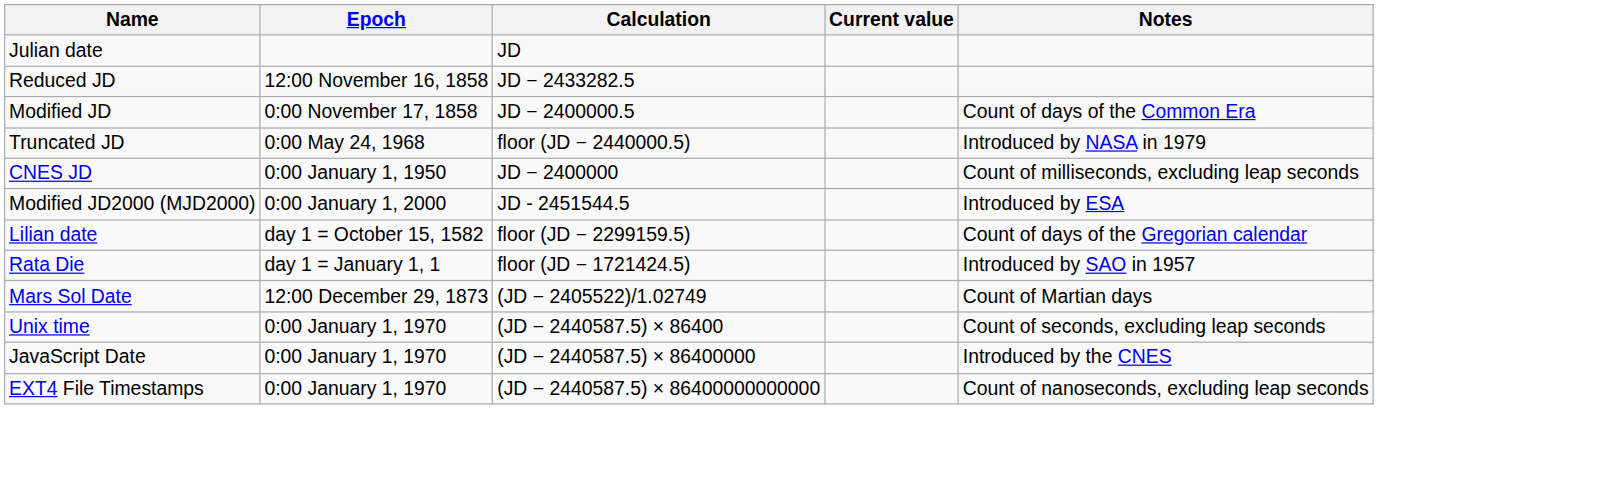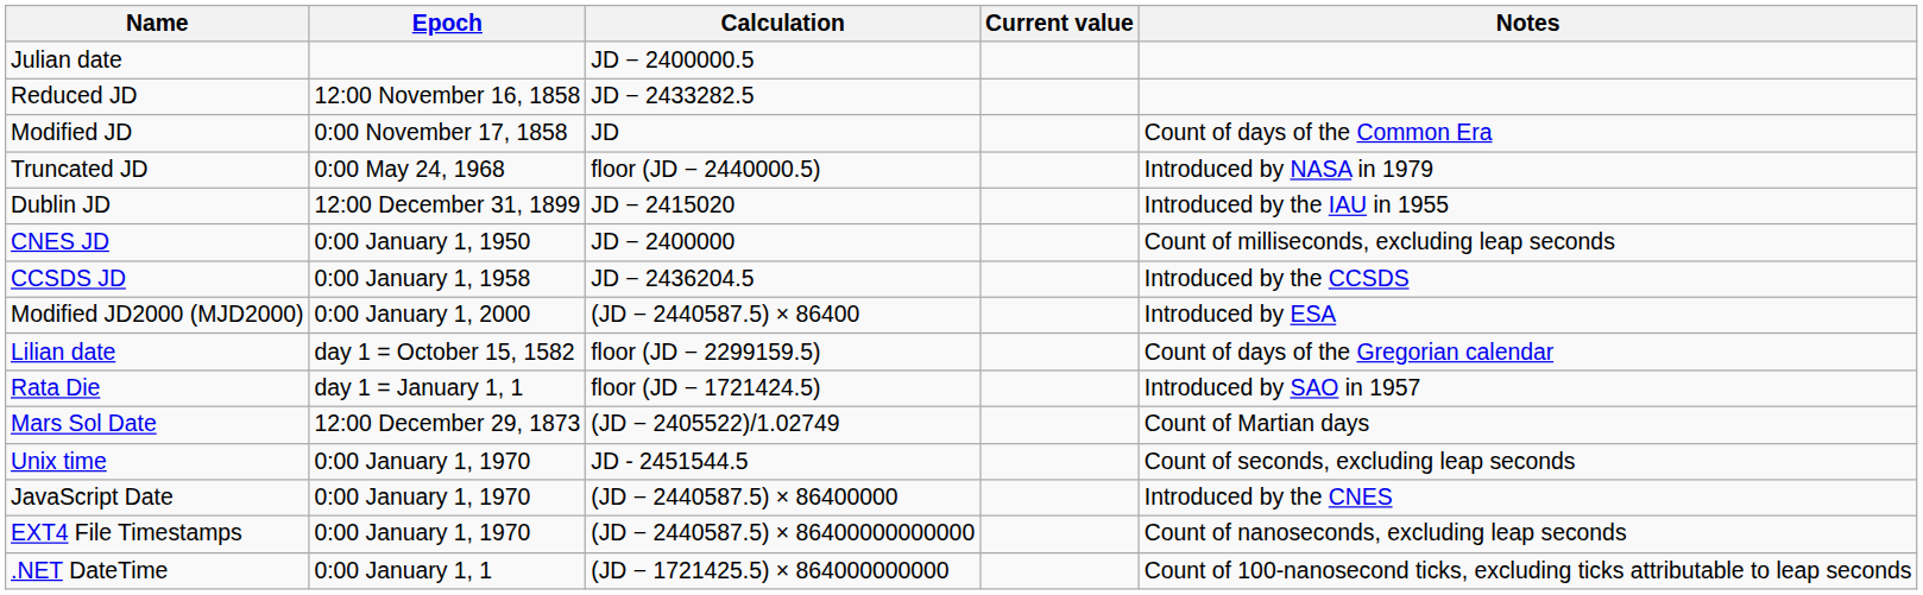 <table class="wikitable">
 <tr>
 <th>Name</th>
 <th><a href='#'>Epoch</a></th>
 <th>Calculation</th>
 <th><abbr>Current value</abbr></th>
 <th>Notes</th>
 </tr>
 <tr>
 <td>Julian date</td>
 <td> </td>
-<td>JD</td>
+<td>JD − 2400000.5</td>
 <td align='right'><strong></strong></td>
 <td></td>
 </tr>
 <tr>
 <td>Reduced JD</td>
 <td>12:00 November 16, 1858</td>
 <td>JD − 2433282.5</td>
 <td align='right'><strong></strong></td>
 <td></td>
 </tr>
 <tr>
 <td>Modified JD</td>
 <td>0:00 November 17, 1858</td>
-<td>JD − 2400000.5</td>
+<td>JD</td>
 <td align='right'><strong></strong></td>
 <td>Count of days of the <a href='#'>Common Era</a></td>
 </tr>
 <tr>
 <td>Truncated JD</td>
 <td>0:00 May 24, 1968</td>
 <td>floor (JD − 2440000.5)</td>
 <td align='right'><strong></strong></td>
 <td>Introduced by <a href='#'>NASA</a> in 1979</td>
 </tr>
 <tr>
+<td>Dublin JD</td>
+<td>12:00 December 31, 1899</td>
+<td>JD − 2415020</td>
+<td align='right'><strong></strong></td>
+<td>Introduced by the <a href='#'>IAU</a> in 1955</td>
+</tr>
+<tr>
 <td><a href='#'>CNES JD</a></td>
 <td>0:00 January 1, 1950</td>
 <td>JD − 2400000</td>
 <td align='right'><strong></strong></td>
 <td>Count of milliseconds, excluding leap seconds</td>
 </tr>
 <tr>
+<td><a href='#'>CCSDS JD</a></td>
+<td>0:00 January 1, 1958</td>
+<td>JD − 2436204.5</td>
+<td align='right'><strong></strong></td>
+<td>Introduced by the <a href='#'>CCSDS</a></td>
+</tr>
+<tr>
 <td>Modified JD2000 (MJD2000)</td>
 <td>0:00 January 1, 2000</td>
-<td>JD - 2451544.5</td>
+<td>(JD − 2440587.5) × 86400</td>
 <td align='right'><strong></strong></td>
 <td>Introduced by <a href='#'>ESA</a></td>
 </tr>
 <tr>
 <td><a href='#'>Lilian date</a></td>
 <td>day 1 = October 15, 1582</td>
 <td>floor (JD − 2299159.5)</td>
 <td align='right'><strong></strong></td>
 <td>Count of days of the <a href='#'>Gregorian calendar</a></td>
 </tr>
 <tr>
 <td><a href='#'>Rata Die</a></td>
 <td>day 1 = January 1, 1 </td>
 <td>floor (JD − 1721424.5)</td>
 <td align='right'><strong></strong></td>
 <td>Introduced by <a href='#'>SAO</a> in 1957</td>
 </tr>
 <tr>
 <td><a href='#'>Mars Sol Date</a></td>
 <td>12:00 December 29, 1873</td>
 <td>(JD − 2405522)/1.02749</td>
 <td align='right'><strong></strong></td>
 <td>Count of Martian days</td>
 </tr>
 <tr>
 <td><a href='#'>Unix time</a></td>
 <td>0:00 January 1, 1970</td>
-<td>(JD − 2440587.5) × 86400</td>
+<td>JD - 2451544.5</td>
 <td align='right'><strong></strong></td>
 <td>Count of seconds, excluding leap seconds</td>
 </tr>
 <tr>
 <td>JavaScript Date</td>
 <td>0:00 January 1, 1970</td>
 <td>(JD − 2440587.5) × 86400000</td>
 <td align='right'><strong></strong></td>
 <td>Introduced by the <a href='#'>CNES</a></td>
 </tr>
 <tr>
 <td><a href='#'>EXT4</a> File Timestamps</td>
 <td>0:00 January 1, 1970</td>
 <td>(JD − 2440587.5) × 86400000000000</td>
 <td align='right'><strong></strong></td>
 <td>Count of nanoseconds, excluding leap seconds</td>
 </tr>
+<tr>
+<td><a href='#'>.NET</a> DateTime</td>
+<td>0:00 January 1, 1 </td>
+<td>(JD − 1721425.5) × 864000000000</td>
+<td align='right'><strong></strong></td>
+<td>Count of 100-nanosecond ticks, excluding ticks attributable to leap seconds</td>
+</tr>
 </table>
